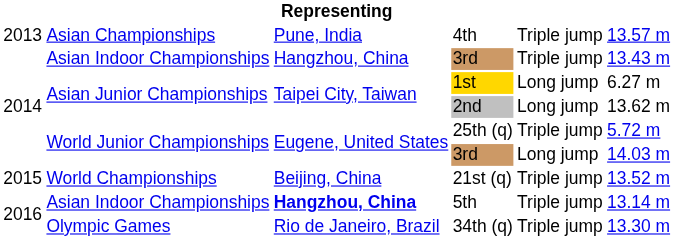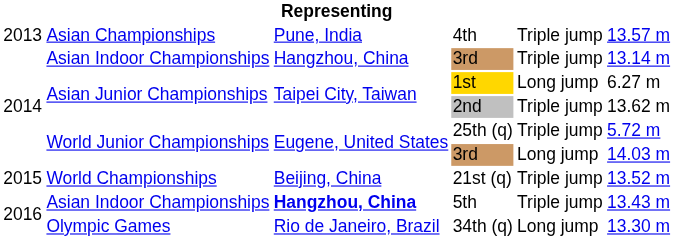 <table>
 <tr>
 <th colspan="6">Representing </th>
 </tr>
 <tr>
 <td>2013</td>
 <td><a href='#'>Asian Championships</a></td>
 <td><a href='#'>Pune, India</a></td>
 <td>4th</td>
 <td>Triple jump</td>
 <td><a href='#'>13.57 m</a></td>
 </tr>
 <tr>
 <td rowspan=5>2014</td>
 <td><a href='#'>Asian Indoor Championships</a></td>
 <td><a href='#'>Hangzhou, China</a></td>
 <td bgcolor=cc9966>3rd</td>
 <td>Triple jump</td>
-<td><a href='#'>13.43 m</a></td>
+<td><a href='#'>13.14 m</a></td>
 </tr>
 <tr>
 <td rowspan=2><a href='#'>Asian Junior Championships</a></td>
 <td rowspan=2><a href='#'>Taipei City, Taiwan</a></td>
 <td bgcolor=gold>1st</td>
 <td>Long jump</td>
 <td>6.27 m</td>
 </tr>
 <tr>
 <td bgcolor=silver>2nd</td>
-<td>Long jump</td>
+<td>Triple jump</td>
 <td>13.62 m</td>
 </tr>
 <tr>
 <td rowspan=2><a href='#'>World Junior Championships</a></td>
 <td rowspan=2><a href='#'>Eugene, United States</a></td>
 <td>25th (q)</td>
 <td>Triple jump</td>
 <td><a href='#'>5.72 m</a></td>
 </tr>
 <tr>
 <td bgcolor=cc9966>3rd</td>
 <td>Long jump</td>
 <td><a href='#'>14.03 m</a></td>
 </tr>
 <tr>
 <td>2015</td>
 <td><a href='#'>World Championships</a></td>
 <td><a href='#'>Beijing, China</a></td>
 <td>21st (q)</td>
 <td>Triple jump</td>
 <td><a href='#'>13.52 m</a></td>
 </tr>
 <tr>
 <td rowspan=2>2016</td>
 <td><a href='#'>Asian Indoor Championships</a></td>
 <td><strong><a href='#'>Hangzhou, China</a></strong></td>
 <td>5th</td>
 <td>Triple jump</td>
-<td><a href='#'>13.14 m</a></td>
+<td><a href='#'>13.43 m</a></td>
 </tr>
 <tr>
 <td><a href='#'>Olympic Games</a></td>
 <td><a href='#'>Rio de Janeiro, Brazil</a></td>
 <td>34th (q)</td>
-<td>Triple jump</td>
+<td>Long jump</td>
 <td><a href='#'>13.30 m</a></td>
 </tr>
 </table>
